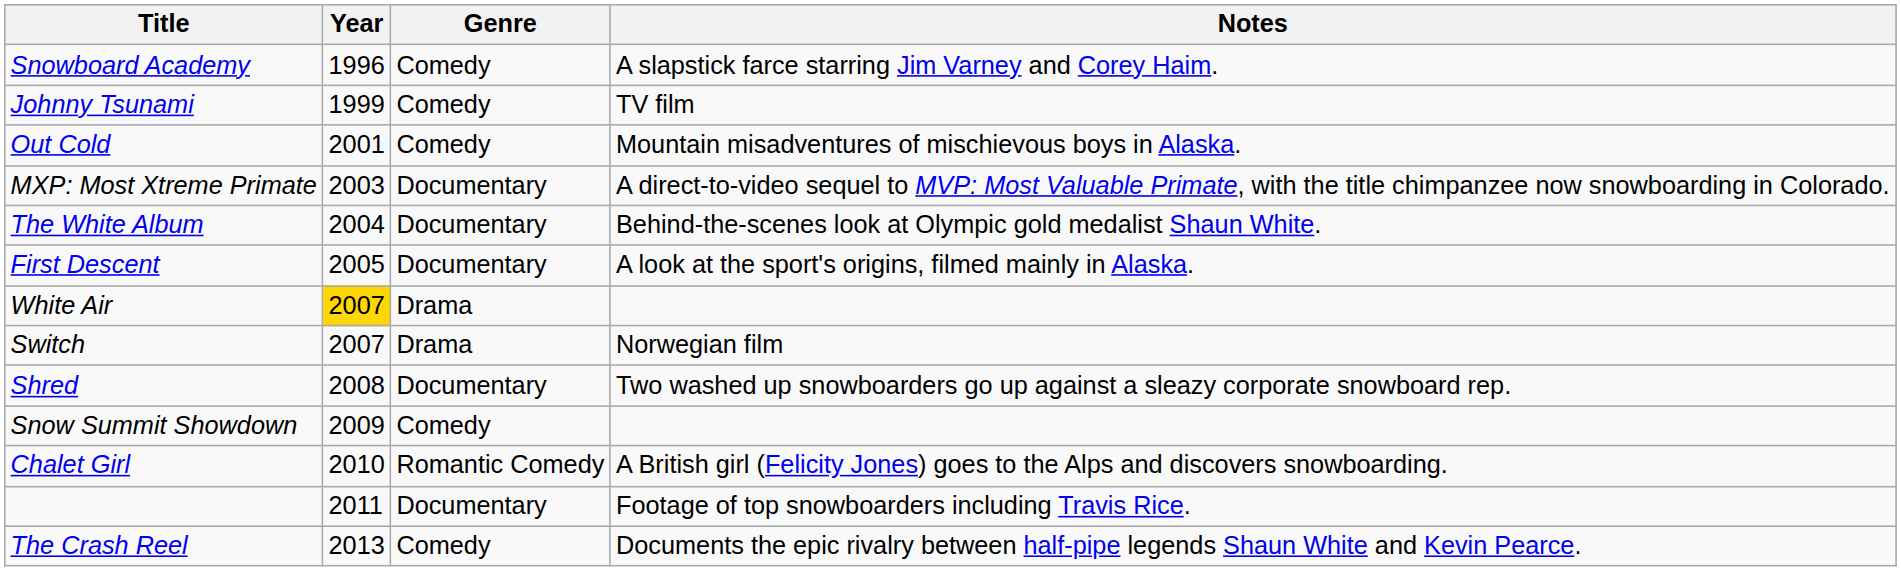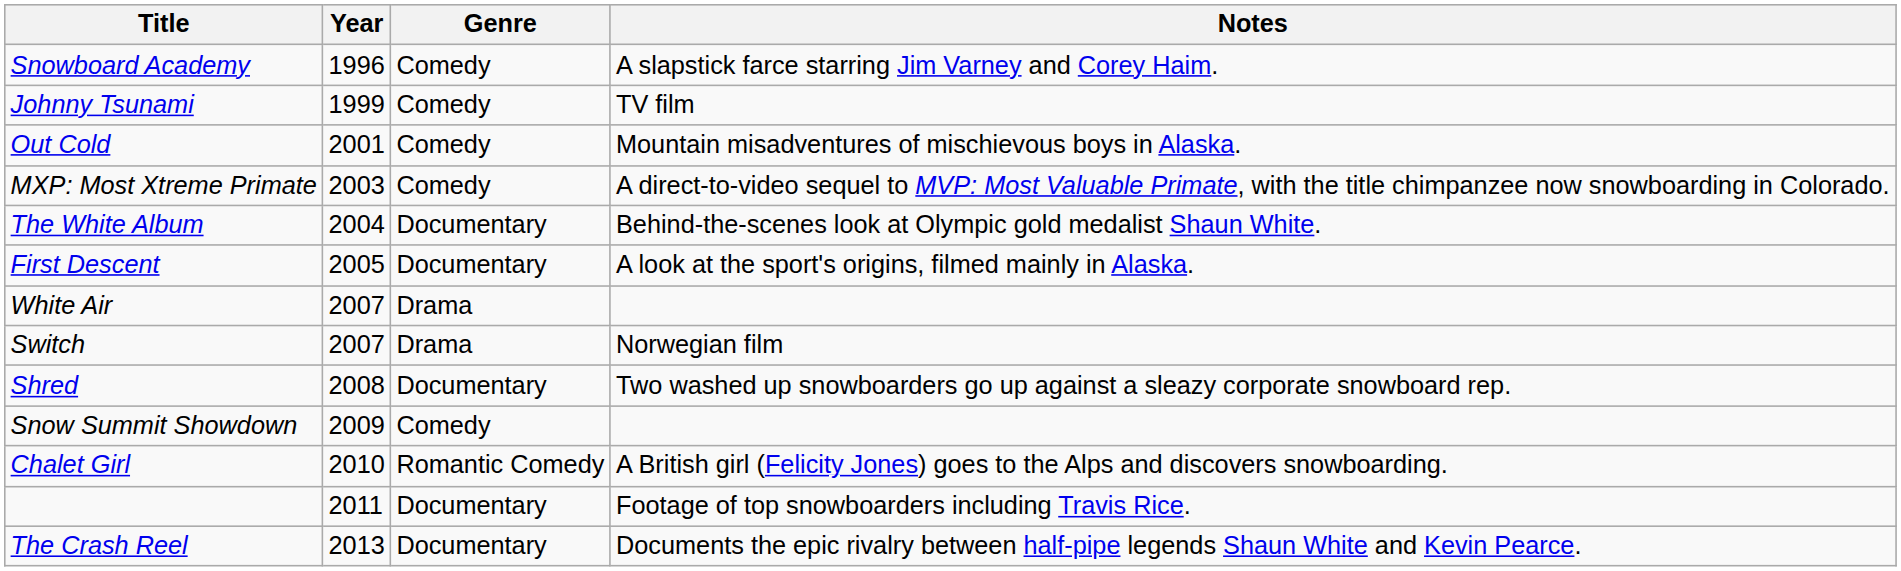 <table class="wikitable sortable">
 <tr>
 <th>Title</th>
 <th>Year</th>
 <th>Genre</th>
 <th>Notes</th>
 </tr>
 <tr>
 <td><em><a href='#'>Snowboard Academy</a></em></td>
 <td>1996</td>
 <td>Comedy</td>
 <td>A slapstick farce starring <a href='#'>Jim Varney</a> and <a href='#'>Corey Haim</a>.</td>
 </tr>
 <tr>
 <td><em><a href='#'>Johnny Tsunami</a></em></td>
 <td>1999</td>
 <td>Comedy</td>
 <td>TV film</td>
 </tr>
 <tr>
 <td><em><a href='#'>Out Cold</a></em></td>
 <td>2001</td>
 <td>Comedy</td>
 <td>Mountain misadventures of mischievous boys in <a href='#'>Alaska</a>.</td>
 </tr>
 <tr>
 <td><em>MXP: Most Xtreme Primate</em></td>
 <td>2003</td>
-<td>Documentary</td>
+<td>Comedy</td>
 <td>A direct-to-video sequel to <em><a href='#'>MVP: Most Valuable Primate</a></em>, with the title chimpanzee now snowboarding in Colorado.</td>
 </tr>
 <tr>
 <td><em><a href='#'>The White Album</a></em></td>
 <td>2004</td>
 <td>Documentary</td>
 <td>Behind-the-scenes look at Olympic gold medalist <a href='#'>Shaun White</a>.</td>
 </tr>
 <tr>
 <td><em><a href='#'>First Descent</a></em></td>
 <td>2005</td>
 <td>Documentary</td>
 <td>A look at the sport's origins, filmed mainly in <a href='#'>Alaska</a>.</td>
 </tr>
 <tr>
 <td><em>White Air</em></td>
-<td style="background: gold;">2007</td>
+<td>2007</td>
 <td>Drama</td>
 <td></td>
 </tr>
 <tr>
 <td><em>Switch</em></td>
 <td>2007</td>
 <td>Drama</td>
 <td>Norwegian film</td>
 </tr>
 <tr>
 <td><em><a href='#'>Shred</a></em></td>
 <td>2008</td>
 <td>Documentary</td>
 <td>Two washed up snowboarders go up against a sleazy corporate snowboard rep.</td>
 </tr>
 <tr>
 <td><em>Snow Summit Showdown</em></td>
 <td>2009</td>
 <td>Comedy</td>
 <td></td>
 </tr>
 <tr>
 <td><em><a href='#'>Chalet Girl</a></em></td>
 <td>2010</td>
 <td>Romantic Comedy</td>
 <td>A British girl (<a href='#'>Felicity Jones</a>) goes to the Alps and discovers snowboarding.</td>
 </tr>
 <tr>
 <td><em></em></td>
 <td>2011</td>
 <td>Documentary</td>
 <td>Footage of top snowboarders including <a href='#'>Travis Rice</a>.</td>
 </tr>
 <tr>
 <td><em><a href='#'>The Crash Reel</a></em></td>
 <td>2013</td>
-<td>Comedy</td>
+<td>Documentary</td>
 <td>Documents the epic rivalry between <a href='#'>half-pipe</a> legends <a href='#'>Shaun White</a> and <a href='#'>Kevin Pearce</a>.</td>
 </tr>
 </table>
